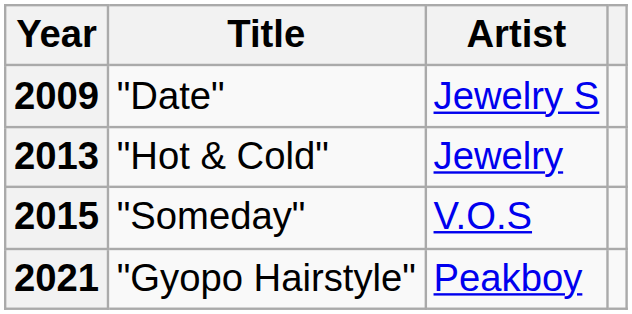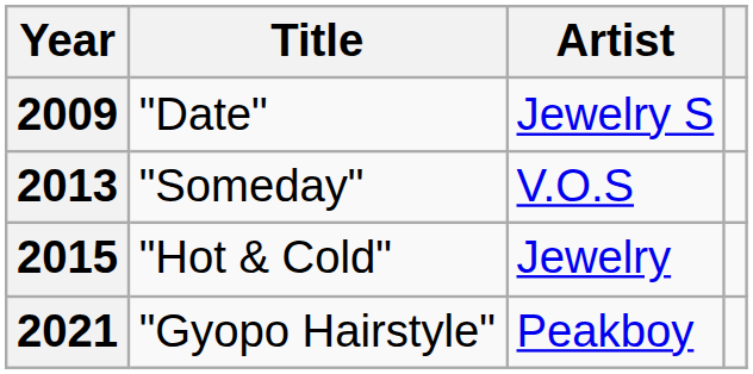 <table class="wikitable plainrowheaders sortable">
 <tr>
 <th scope="col">Year</th>
 <th scope="col">Title</th>
 <th scope="col">Artist</th>
 <th scope="col" class="unsortable"></th>
 </tr>
 <tr>
 <th scope="row">2009</th>
 <td>"Date"</td>
 <td><a href='#'>Jewelry S</a></td>
 <td style="text-align:center"></td>
 </tr>
 <tr>
 <th scope="row">2013</th>
-<td>"Hot & Cold"</td>
-<td><a href='#'>Jewelry</a></td>
+<td>"Someday"</td>
+<td><a href='#'>V.O.S</a></td>
 <td style="text-align:center"></td>
 </tr>
 <tr>
 <th scope="row">2015</th>
-<td>"Someday"</td>
-<td><a href='#'>V.O.S</a></td>
+<td>"Hot & Cold"</td>
+<td><a href='#'>Jewelry</a></td>
 <td style="text-align:center"></td>
 </tr>
 <tr>
 <th scope="row">2021</th>
 <td>"Gyopo Hairstyle"</td>
 <td><a href='#'>Peakboy</a></td>
 <td style="text-align:center"></td>
 </tr>
 </table>
